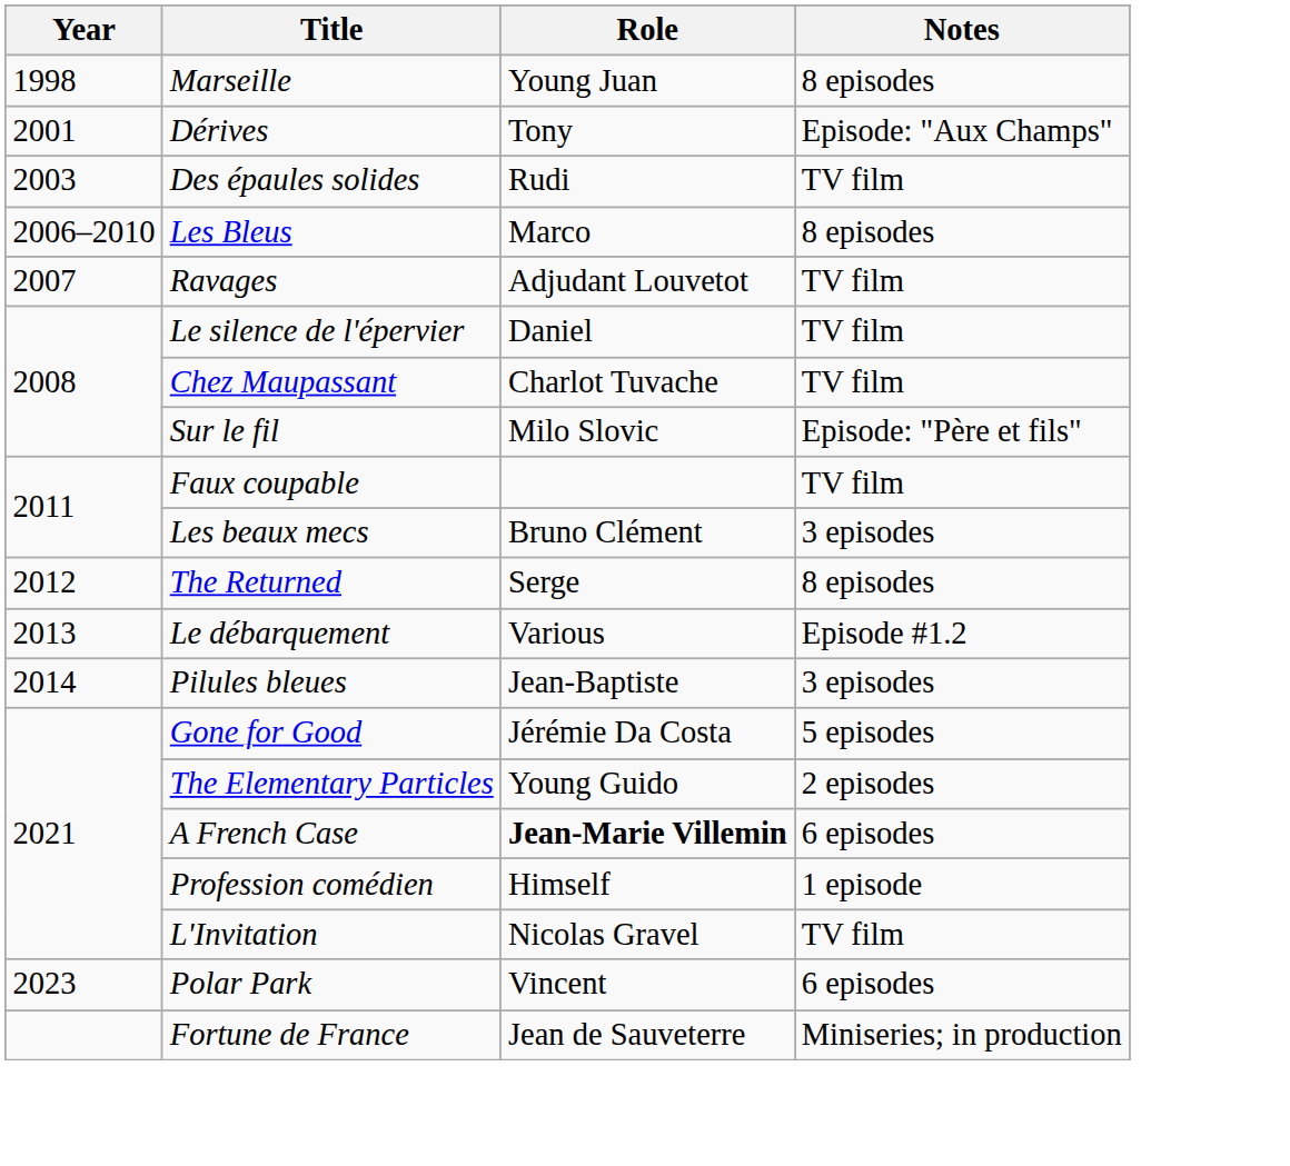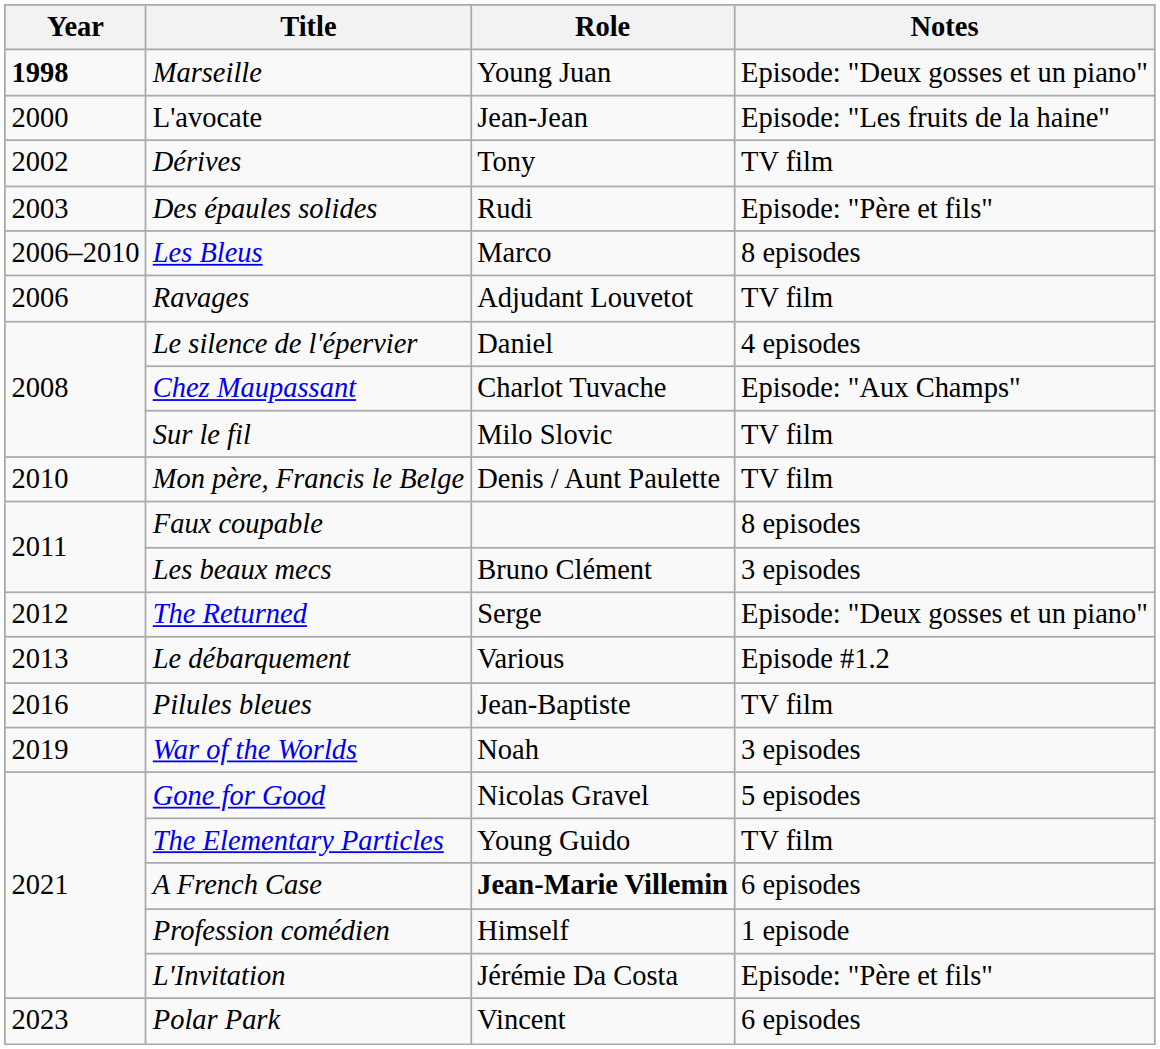 <table class="wikitable sortable">
 <tr>
 <th>Year</th>
 <th>Title</th>
 <th>Role</th>
 <th class="unsortable">Notes</th>
 </tr>
 <tr>
-<td>1998</td>
+<td><strong>1998</strong></td>
 <td><em>Marseille</em></td>
 <td>Young Juan</td>
-<td>8 episodes</td>
+<td>Episode: "Deux gosses et un piano"</td>
 </tr>
 <tr>
-<td>2001</td>
+<td>2000</td>
+<td>L'avocate</td>
+<td>Jean-Jean</td>
+<td>Episode: "Les fruits de la haine"</td>
+</tr>
+<tr>
+<td>2002</td>
 <td><em>Dérives</em></td>
 <td>Tony</td>
-<td>Episode: "Aux Champs"</td>
+<td>TV film</td>
 </tr>
 <tr>
 <td>2003</td>
 <td><em>Des épaules solides</em></td>
 <td>Rudi</td>
-<td>TV film</td>
+<td>Episode: "Père et fils"</td>
 </tr>
 <tr>
 <td>2006–2010</td>
 <td><em><a href='#'>Les Bleus</a></em></td>
 <td>Marco</td>
 <td>8 episodes</td>
 </tr>
 <tr>
-<td>2007</td>
+<td>2006</td>
 <td><em>Ravages</em></td>
 <td>Adjudant Louvetot</td>
 <td>TV film</td>
 </tr>
 <tr>
 <td rowspan="3">2008</td>
 <td><em>Le silence de l'épervier</em></td>
 <td>Daniel</td>
-<td>TV film</td>
+<td>4 episodes</td>
 </tr>
 <tr>
 <td><em><a href='#'>Chez Maupassant</a></em></td>
 <td>Charlot Tuvache</td>
-<td>TV film</td>
+<td>Episode: "Aux Champs"</td>
 </tr>
 <tr>
 <td><em>Sur le fil</em></td>
 <td>Milo Slovic</td>
-<td>Episode: "Père et fils"</td>
+<td>TV film</td>
+</tr>
+<tr>
+<td>2010</td>
+<td><em>Mon père, Francis le Belge</em></td>
+<td>Denis / Aunt Paulette</td>
+<td>TV film</td>
 </tr>
 <tr>
 <td rowspan="2">2011</td>
 <td><em>Faux coupable</em></td>
 <td></td>
-<td>TV film</td>
+<td>8 episodes</td>
 </tr>
 <tr>
 <td><em>Les beaux mecs</em></td>
 <td>Bruno Clément</td>
 <td>3 episodes</td>
 </tr>
 <tr>
 <td>2012</td>
 <td><em><a href='#'>The Returned</a></em></td>
 <td>Serge</td>
-<td>8 episodes</td>
+<td>Episode: "Deux gosses et un piano"</td>
 </tr>
 <tr>
 <td>2013</td>
 <td><em>Le débarquement</em></td>
 <td>Various</td>
 <td>Episode #1.2</td>
 </tr>
 <tr>
-<td>2014</td>
+<td>2016</td>
 <td><em>Pilules bleues</em></td>
 <td>Jean-Baptiste</td>
+<td>TV film</td>
+</tr>
+<tr>
+<td>2019</td>
+<td><em><a href='#'>War of the Worlds</a></em></td>
+<td>Noah</td>
 <td>3 episodes</td>
 </tr>
 <tr>
 <td rowspan="5">2021</td>
 <td><em><a href='#'>Gone for Good</a></em></td>
-<td>Jérémie Da Costa</td>
+<td>Nicolas Gravel</td>
 <td>5 episodes</td>
 </tr>
 <tr>
 <td><em><a href='#'>The Elementary Particles</a></em></td>
 <td>Young Guido</td>
-<td>2 episodes</td>
+<td>TV film</td>
 </tr>
 <tr>
 <td><em>A French Case</em></td>
 <td><strong>Jean-Marie Villemin</strong></td>
 <td>6 episodes</td>
 </tr>
 <tr>
 <td><em>Profession comédien</em></td>
 <td>Himself</td>
 <td>1 episode</td>
 </tr>
 <tr>
 <td><em>L'Invitation</em></td>
-<td>Nicolas Gravel</td>
-<td>TV film</td>
+<td>Jérémie Da Costa</td>
+<td>Episode: "Père et fils"</td>
 </tr>
 <tr>
 <td>2023</td>
 <td><em>Polar Park</em></td>
 <td>Vincent</td>
 <td>6 episodes</td>
 </tr>
-<tr>
-<td></td>
-<td><em>Fortune de France</em></td>
-<td>Jean de Sauveterre</td>
-<td>Miniseries; in production</td>
-</tr>
 </table>
